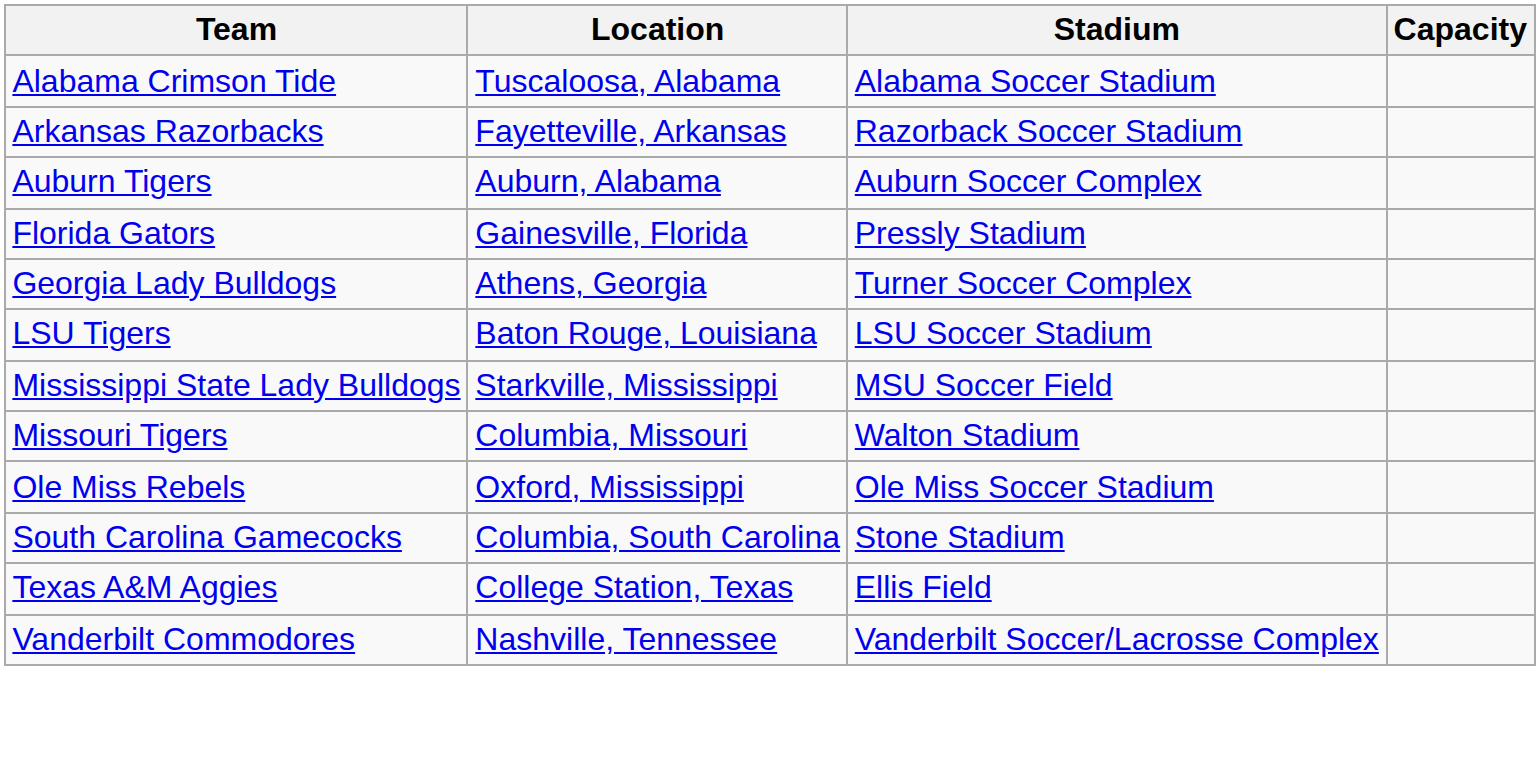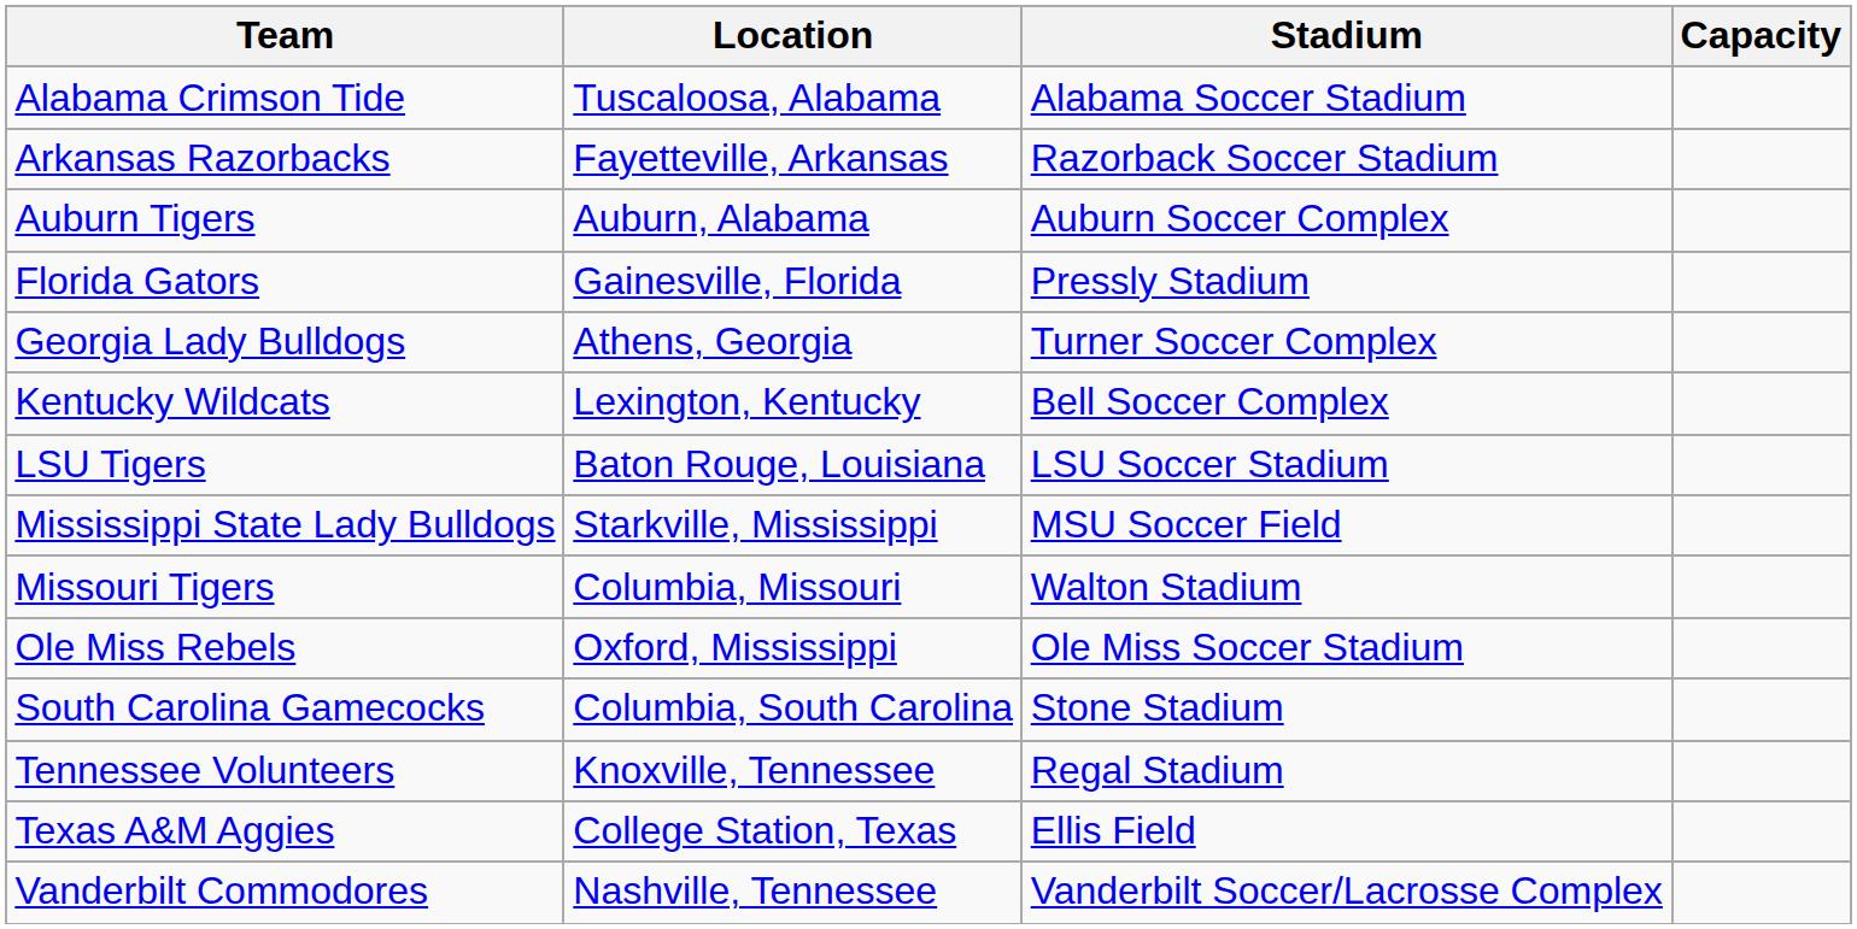 <table class="wikitable sortable" style="text-align: left;">
 <tr>
 <th>Team</th>
 <th>Location</th>
 <th>Stadium</th>
 <th>Capacity</th>
 </tr>
 <tr>
 <td><a href='#'>Alabama Crimson Tide</a></td>
 <td><a href='#'>Tuscaloosa, Alabama</a></td>
 <td><a href='#'>Alabama Soccer Stadium</a></td>
 <td align="center"></td>
 </tr>
 <tr>
 <td><a href='#'>Arkansas Razorbacks</a></td>
 <td><a href='#'>Fayetteville, Arkansas</a></td>
 <td><a href='#'>Razorback Soccer Stadium</a></td>
 <td align="center"></td>
 </tr>
 <tr>
 <td><a href='#'>Auburn Tigers</a></td>
 <td><a href='#'>Auburn, Alabama</a></td>
 <td><a href='#'>Auburn Soccer Complex</a></td>
 <td align="center"></td>
 </tr>
 <tr>
 <td><a href='#'>Florida Gators</a></td>
 <td><a href='#'>Gainesville, Florida</a></td>
 <td><a href='#'>Pressly Stadium</a></td>
 <td align="center"></td>
 </tr>
 <tr>
 <td><a href='#'>Georgia Lady Bulldogs</a></td>
 <td><a href='#'>Athens, Georgia</a></td>
 <td><a href='#'>Turner Soccer Complex</a></td>
 <td align="center"></td>
 </tr>
 <tr>
+<td><a href='#'>Kentucky Wildcats</a></td>
+<td><a href='#'>Lexington, Kentucky</a></td>
+<td><a href='#'>Bell Soccer Complex</a></td>
+<td align="center"></td>
+</tr>
+<tr>
 <td><a href='#'>LSU Tigers</a></td>
 <td><a href='#'>Baton Rouge, Louisiana</a></td>
 <td><a href='#'>LSU Soccer Stadium</a></td>
 <td align="center"></td>
 </tr>
 <tr>
 <td><a href='#'>Mississippi State Lady Bulldogs</a></td>
 <td><a href='#'>Starkville, Mississippi</a></td>
 <td><a href='#'>MSU Soccer Field</a></td>
 <td align="center"></td>
 </tr>
 <tr>
 <td><a href='#'>Missouri Tigers</a></td>
 <td><a href='#'>Columbia, Missouri</a></td>
 <td><a href='#'>Walton Stadium</a></td>
 <td align="center"></td>
 </tr>
 <tr>
 <td><a href='#'>Ole Miss Rebels</a></td>
 <td><a href='#'>Oxford, Mississippi</a></td>
 <td><a href='#'>Ole Miss Soccer Stadium</a></td>
 <td align="center"></td>
 </tr>
 <tr>
 <td><a href='#'>South Carolina Gamecocks</a></td>
 <td><a href='#'>Columbia, South Carolina</a></td>
 <td><a href='#'>Stone Stadium</a></td>
 <td align="center"></td>
 </tr>
 <tr>
+<td><a href='#'>Tennessee Volunteers</a></td>
+<td><a href='#'>Knoxville, Tennessee</a></td>
+<td><a href='#'>Regal Stadium</a></td>
+<td align="center"></td>
+</tr>
+<tr>
 <td><a href='#'>Texas A&M Aggies</a></td>
 <td><a href='#'>College Station, Texas</a></td>
 <td><a href='#'>Ellis Field</a></td>
 <td align="center"></td>
 </tr>
 <tr>
 <td><a href='#'>Vanderbilt Commodores</a></td>
 <td><a href='#'>Nashville, Tennessee</a></td>
 <td><a href='#'>Vanderbilt Soccer/Lacrosse Complex</a></td>
 <td align="center"></td>
 </tr>
 </table>
